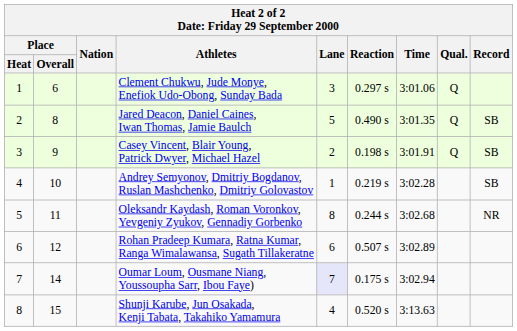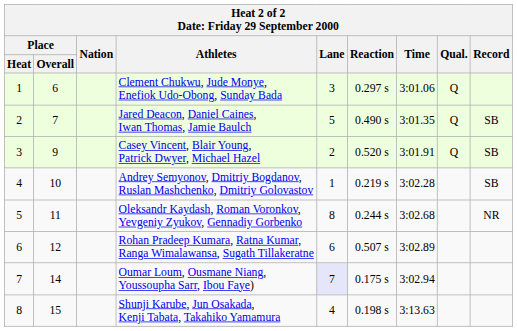 <table class="wikitable sortable">
 <tr>
 <th colspan=9>Heat 2 of 2 <br> Date: Friday 29 September 2000</th>
 </tr>
 <tr>
 <th colspan=2>Place</th>
 <th rowspan=2>Nation</th>
 <th rowspan=2>Athletes</th>
 <th rowspan=2>Lane</th>
 <th rowspan=2>Reaction</th>
 <th rowspan=2>Time</th>
 <th rowspan=2>Qual.</th>
 <th rowspan=2>Record</th>
 </tr>
 <tr>
 <th>Heat</th>
 <th>Overall</th>
 </tr>
 <tr bgcolor = "eeffdd">
 <td align="center">1</td>
 <td align="center">6</td>
 <td align="left"></td>
 <td align="left"><a href='#'>Clement Chukwu</a>, <a href='#'>Jude Monye</a>, <br> <a href='#'>Enefiok Udo-Obong</a>, <a href='#'>Sunday Bada</a></td>
 <td align="center">3</td>
 <td align="center">0.297 s</td>
 <td align="center">3:01.06</td>
 <td align="center">Q</td>
 <td align="center"></td>
 </tr>
 <tr bgcolor = "eeffdd">
 <td align="center">2</td>
-<td align="center">8</td>
+<td align="center">7</td>
 <td align="left"></td>
 <td align="left"><a href='#'>Jared Deacon</a>, <a href='#'>Daniel Caines</a>, <br> <a href='#'>Iwan Thomas</a>, <a href='#'>Jamie Baulch</a></td>
 <td align="center">5</td>
 <td align="center">0.490 s</td>
 <td align="center">3:01.35</td>
 <td align="center">Q</td>
 <td align="center">SB</td>
 </tr>
 <tr bgcolor = "eeffdd">
 <td align="center">3</td>
 <td align="center">9</td>
 <td align="left"></td>
 <td align="left"><a href='#'>Casey Vincent</a>, <a href='#'>Blair Young</a>, <br> <a href='#'>Patrick Dwyer</a>, <a href='#'>Michael Hazel</a></td>
 <td align="center">2</td>
-<td align="center">0.198 s</td>
+<td align="center">0.520 s</td>
 <td align="center">3:01.91</td>
 <td align="center">Q</td>
 <td align ="center">SB</td>
 </tr>
 <tr>
 <td align="center">4</td>
 <td align="center">10</td>
 <td align="left"></td>
 <td align="left"><a href='#'>Andrey Semyonov</a>, <a href='#'>Dmitriy Bogdanov</a>, <br> <a href='#'>Ruslan Mashchenko</a>, <a href='#'>Dmitriy Golovastov</a></td>
 <td align="center">1</td>
 <td align="center">0.219 s</td>
 <td align="center">3:02.28</td>
 <td align="center"></td>
 <td align="center">SB</td>
 </tr>
 <tr>
 <td align="center">5</td>
 <td align="center">11</td>
 <td align="left"></td>
 <td align="left"><a href='#'>Oleksandr Kaydash</a>, <a href='#'>Roman Voronkov</a>, <br> <a href='#'>Yevgeniy Zyukov</a>, <a href='#'>Gennadiy Gorbenko</a></td>
 <td align="center">8</td>
 <td align="center">0.244 s</td>
 <td align="center">3:02.68</td>
 <td align="center"></td>
 <td align="center">NR</td>
 </tr>
 <tr>
 <td align="center">6</td>
 <td align="center">12</td>
 <td align="left"></td>
 <td align="left"><a href='#'>Rohan Pradeep Kumara</a>, <a href='#'>Ratna Kumar</a>, <br> <a href='#'>Ranga Wimalawansa</a>, <a href='#'>Sugath Tillakeratne</a></td>
 <td align="center">6</td>
 <td align="center">0.507 s</td>
 <td align="center">3:02.89</td>
 <td align="center"></td>
 <td align="center"></td>
 </tr>
 <tr>
 <td align="center">7</td>
 <td align="center">14</td>
 <td align="left"></td>
 <td align="left"><a href='#'>Oumar Loum</a>, <a href='#'>Ousmane Niang</a>, <br> <a href='#'>Youssoupha Sarr</a>, <a href='#'>Ibou Faye</a>)</td>
 <td align="center" style="background: lavender;">7</td>
 <td align="center">0.175 s</td>
 <td align="center">3:02.94</td>
 <td align="center"></td>
 <td align="center"></td>
 </tr>
 <tr>
 <td align="center">8</td>
 <td align="center">15</td>
 <td align="left"></td>
 <td align="left"><a href='#'>Shunji Karube</a>, <a href='#'>Jun Osakada</a>, <br> <a href='#'>Kenji Tabata</a>, <a href='#'>Takahiko Yamamura</a></td>
 <td align="center">4</td>
-<td align="center">0.520 s</td>
+<td align="center">0.198 s</td>
 <td align="center">3:13.63</td>
 <td align="center"></td>
 <td align="center"></td>
 </tr>
 </table>
